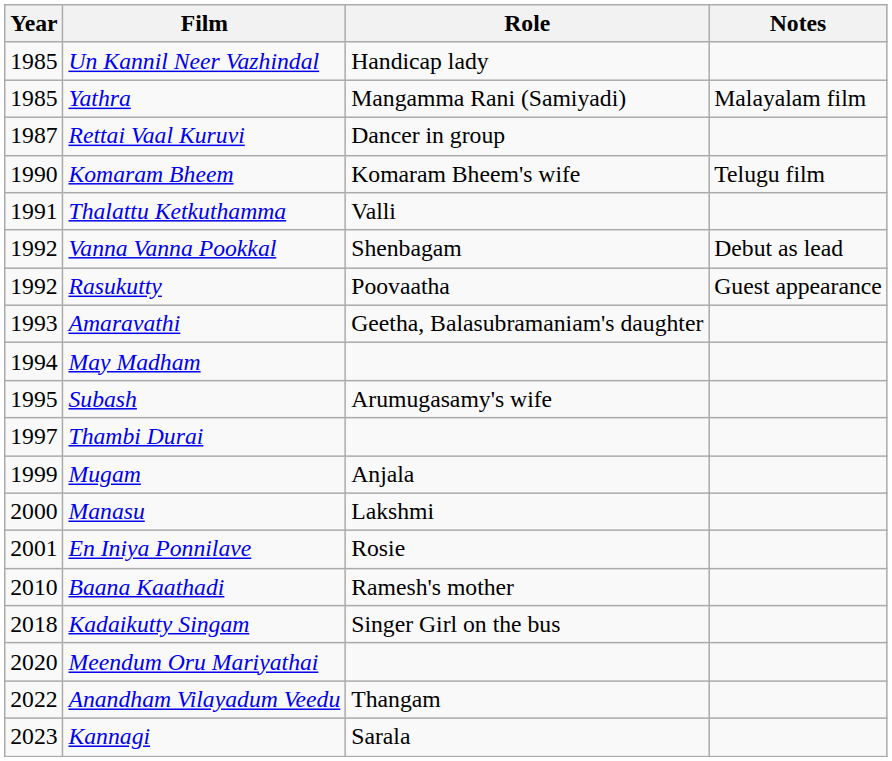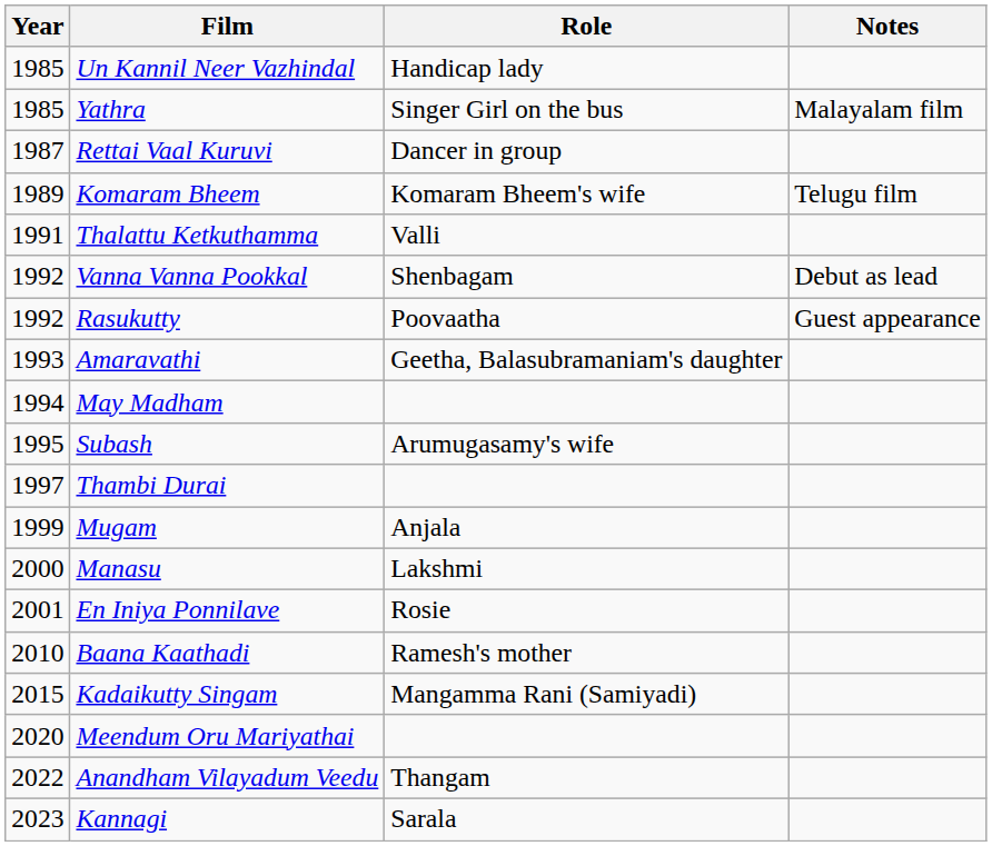 <table class="wikitable sortable">
 <tr>
 <th>Year</th>
 <th>Film</th>
 <th>Role</th>
 <th class=unsortable>Notes</th>
 </tr>
 <tr>
 <td>1985</td>
 <td><em><a href='#'>Un Kannil Neer Vazhindal</a></em></td>
 <td>Handicap lady</td>
 <td></td>
 </tr>
 <tr>
 <td>1985</td>
 <td><em><a href='#'>Yathra</a></em></td>
-<td>Mangamma Rani (Samiyadi)</td>
+<td>Singer Girl on the bus</td>
 <td>Malayalam film</td>
 </tr>
 <tr>
 <td>1987</td>
 <td><em><a href='#'>Rettai Vaal Kuruvi</a></em></td>
 <td>Dancer in group</td>
 <td></td>
 </tr>
 <tr>
-<td>1990</td>
+<td>1989</td>
 <td><em><a href='#'>Komaram Bheem</a></em></td>
 <td>Komaram Bheem's wife</td>
 <td>Telugu  film</td>
 </tr>
 <tr>
 <td>1991</td>
 <td><em><a href='#'>Thalattu Ketkuthamma</a></em></td>
 <td>Valli</td>
 <td></td>
 </tr>
 <tr>
 <td>1992</td>
 <td><em><a href='#'>Vanna Vanna Pookkal</a></em></td>
 <td>Shenbagam</td>
 <td>Debut as lead</td>
 </tr>
 <tr>
 <td>1992</td>
 <td><em><a href='#'>Rasukutty</a></em></td>
 <td>Poovaatha</td>
 <td>Guest appearance</td>
 </tr>
 <tr>
 <td>1993</td>
 <td><em><a href='#'>Amaravathi</a></em></td>
 <td>Geetha, Balasubramaniam's daughter</td>
 <td></td>
 </tr>
 <tr>
 <td>1994</td>
 <td><em><a href='#'>May Madham</a></em></td>
 <td></td>
 <td></td>
 </tr>
 <tr>
 <td>1995</td>
 <td><em><a href='#'>Subash</a></em></td>
 <td>Arumugasamy's wife</td>
 <td></td>
 </tr>
 <tr>
 <td>1997</td>
 <td><em><a href='#'>Thambi Durai</a></em></td>
 <td></td>
 <td></td>
 </tr>
 <tr>
 <td>1999</td>
 <td><em><a href='#'>Mugam</a></em></td>
 <td>Anjala</td>
 <td></td>
 </tr>
 <tr>
 <td>2000</td>
 <td><em><a href='#'>Manasu</a></em></td>
 <td>Lakshmi</td>
 <td></td>
 </tr>
 <tr>
 <td>2001</td>
 <td><em><a href='#'>En Iniya Ponnilave</a></em></td>
 <td>Rosie</td>
 <td></td>
 </tr>
 <tr>
 <td>2010</td>
 <td><em><a href='#'>Baana Kaathadi</a></em></td>
 <td>Ramesh's mother</td>
 <td></td>
 </tr>
 <tr>
-<td>2018</td>
+<td>2015</td>
 <td><em><a href='#'>Kadaikutty Singam</a></em></td>
-<td>Singer Girl on the bus</td>
+<td>Mangamma Rani (Samiyadi)</td>
 <td></td>
 </tr>
 <tr>
 <td>2020</td>
 <td><em><a href='#'>Meendum Oru Mariyathai</a></em></td>
 <td></td>
 <td></td>
 </tr>
 <tr>
 <td>2022</td>
 <td><em><a href='#'>Anandham Vilayadum Veedu</a></em></td>
 <td>Thangam</td>
 <td></td>
 </tr>
 <tr>
 <td>2023</td>
 <td><em><a href='#'>Kannagi</a></em></td>
 <td>Sarala</td>
 <td></td>
 </tr>
 </table>
